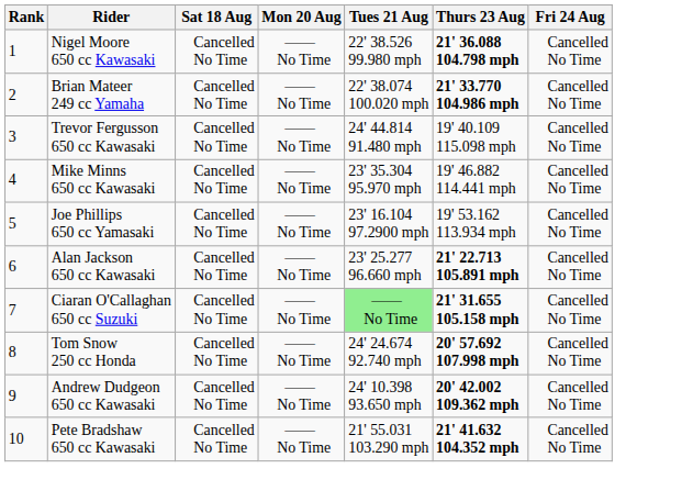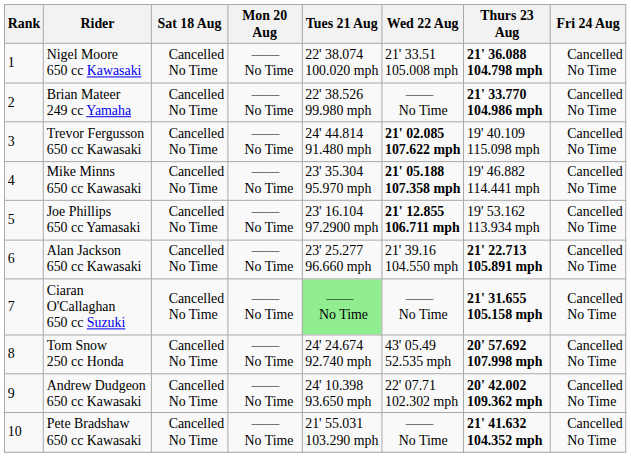 <table class="wikitable" style="font-size: 85%;">
 <tr style="background:#efefef;">
 <th>Rank</th>
 <th>Rider</th>
 <th>Sat 18 Aug</th>
 <th>Mon 20 Aug</th>
 <th>Tues 21 Aug</th>
+<th>Wed 22 Aug</th>
 <th>Thurs 23 Aug</th>
 <th>Fri 24 Aug</th>
 </tr>
 <tr>
 <td>1</td>
 <td> Nigel Moore <br> 650 cc <a href='#'>Kawasaki</a></td>
 <td>    Cancelled <br>     No Time</td>
 <td>      ——<br>    No Time</td>
-<td>22' 38.526 <br> 99.980 mph</td>
+<td>22' 38.074 <br> 100.020 mph</td>
+<td>21' 33.51 <br> 105.008 mph</td>
 <td><strong>21' 36.088 <br> 104.798 mph</strong></td>
 <td>    Cancelled <br>     No Time</td>
 </tr>
 <tr>
 <td>2</td>
 <td> Brian Mateer <br> 249 cc <a href='#'>Yamaha</a></td>
 <td>    Cancelled <br>     No Time</td>
 <td>      ——<br>    No Time</td>
-<td>22' 38.074 <br> 100.020 mph</td>
+<td>22' 38.526 <br> 99.980 mph</td>
+<td>      ——<br>    No Time</td>
 <td><strong>21' 33.770 <br> 104.986 mph</strong></td>
 <td>    Cancelled <br>     No Time</td>
 </tr>
 <tr>
 <td>3</td>
 <td> Trevor Fergusson <br> 650 cc Kawasaki</td>
 <td>    Cancelled <br>     No Time</td>
 <td>      ——<br>    No Time</td>
 <td>24' 44.814 <br> 91.480 mph</td>
+<td><strong>21' 02.085 <br> 107.622 mph</strong></td>
 <td>19' 40.109 <br> 115.098 mph</td>
 <td>    Cancelled <br>     No Time</td>
 </tr>
 <tr>
 <td>4</td>
 <td> Mike Minns <br> 650 cc Kawasaki</td>
 <td>    Cancelled <br>     No Time</td>
 <td>      ——<br>    No Time</td>
 <td>23' 35.304 <br> 95.970 mph</td>
+<td><strong>21' 05.188 <br> 107.358 mph</strong></td>
 <td>19' 46.882 <br> 114.441 mph</td>
 <td>    Cancelled <br>     No Time</td>
 </tr>
 <tr>
 <td>5</td>
 <td> Joe Phillips <br> 650 cc Yamasaki</td>
 <td>    Cancelled <br>     No Time</td>
 <td>      ——<br>    No Time</td>
 <td>23' 16.104 <br> 97.2900 mph</td>
+<td><strong>21' 12.855 <br> 106.711 mph</strong></td>
 <td>19' 53.162 <br> 113.934 mph</td>
 <td>    Cancelled <br>     No Time</td>
 </tr>
 <tr>
 <td>6</td>
 <td> Alan Jackson <br> 650 cc Kawasaki</td>
 <td>    Cancelled <br>     No Time</td>
 <td>      ——<br>    No Time</td>
 <td>23' 25.277 <br> 96.660 mph</td>
+<td>21' 39.16 <br> 104.550 mph</td>
 <td><strong>21' 22.713 <br> 105.891 mph</strong></td>
 <td>    Cancelled <br>     No Time</td>
 </tr>
 <tr>
 <td>7</td>
 <td> Ciaran O'Callaghan <br> 650 cc <a href='#'>Suzuki</a></td>
 <td>    Cancelled <br>     No Time</td>
 <td>      ——<br>    No Time</td>
 <td style="background: lightgreen;">      ——<br>    No Time</td>
+<td>      ——<br>    No Time</td>
 <td><strong>21' 31.655 <br> 105.158 mph</strong></td>
 <td>    Cancelled <br>     No Time</td>
 </tr>
 <tr>
 <td>8</td>
 <td> Tom Snow <br> 250 cc Honda</td>
 <td>    Cancelled <br>     No Time</td>
 <td>      ——<br>    No Time</td>
 <td>24' 24.674 <br> 92.740 mph</td>
+<td>43' 05.49 <br> 52.535 mph</td>
 <td><strong>20' 57.692 <br> 107.998 mph</strong></td>
 <td>    Cancelled <br>     No Time</td>
 </tr>
 <tr>
 <td>9</td>
 <td> Andrew Dudgeon <br> 650 cc Kawasaki</td>
 <td>    Cancelled <br>     No Time</td>
 <td>      ——<br>    No Time</td>
 <td>24' 10.398 <br> 93.650 mph</td>
+<td>22' 07.71 <br> 102.302 mph</td>
 <td><strong>20' 42.002 <br> 109.362 mph</strong></td>
 <td>    Cancelled <br>     No Time</td>
 </tr>
 <tr>
 <td>10</td>
 <td> Pete Bradshaw <br> 650 cc Kawasaki</td>
 <td>    Cancelled <br>     No Time</td>
 <td>      ——<br>    No Time</td>
 <td>21' 55.031 <br> 103.290 mph</td>
+<td>      ——<br>    No Time</td>
 <td><strong>21' 41.632 <br> 104.352 mph</strong></td>
 <td>    Cancelled <br>     No Time</td>
 </tr>
 </table>
